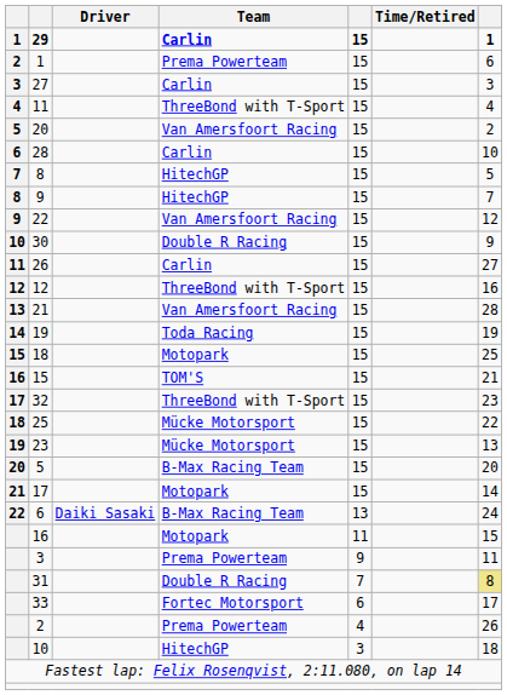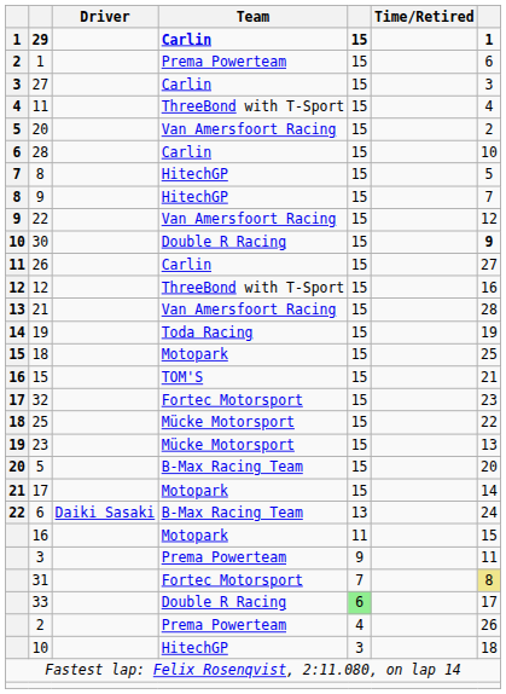 <table class="wikitable sortable">
 <tr>
 <th scope="col"></th>
 <th scope="col"></th>
 <th scope="col">Driver</th>
 <th scope="col">Team</th>
 <th scope="col"></th>
 <th scope="col">Time/Retired</th>
 <th scope="col"></th>
 </tr>
 <tr>
 <th scope="row">1</th>
 <td align=center><strong>29</strong></td>
 <td><strong> </strong></td>
 <td><strong><a href='#'>Carlin</a></strong></td>
 <td align=center><strong>15</strong></td>
 <td><strong></strong></td>
 <td align=center><strong>1</strong></td>
 </tr>
 <tr>
 <th scope="row">2</th>
 <td align=center>1</td>
 <td> </td>
 <td><a href='#'>Prema Powerteam</a></td>
 <td align=center>15</td>
 <td></td>
 <td align=center>6</td>
 </tr>
 <tr>
 <th scope="row">3</th>
 <td align=center>27</td>
 <td> </td>
 <td><a href='#'>Carlin</a></td>
 <td align=center>15</td>
 <td></td>
 <td align=center>3</td>
 </tr>
 <tr>
 <th scope="row">4</th>
 <td align=center>11</td>
 <td> </td>
 <td><a href='#'>ThreeBond</a> with T-Sport</td>
 <td align=center>15</td>
 <td></td>
 <td align=center>4</td>
 </tr>
 <tr>
 <th scope="row">5</th>
 <td align=center>20</td>
 <td> </td>
 <td><a href='#'>Van Amersfoort Racing</a></td>
 <td align=center>15</td>
 <td></td>
 <td align=center>2</td>
 </tr>
 <tr>
 <th scope="row">6</th>
 <td align=center>28</td>
 <td> </td>
 <td><a href='#'>Carlin</a></td>
 <td align=center>15</td>
 <td></td>
 <td align=center>10</td>
 </tr>
 <tr>
 <th scope="row">7</th>
 <td align=center>8</td>
 <td> </td>
 <td><a href='#'>HitechGP</a></td>
 <td align=center>15</td>
 <td></td>
 <td align=center>5</td>
 </tr>
 <tr>
 <th scope="row">8</th>
 <td align=center>9</td>
 <td> </td>
 <td><a href='#'>HitechGP</a></td>
 <td align=center>15</td>
 <td></td>
 <td align=center>7</td>
 </tr>
 <tr>
 <th scope="row">9</th>
 <td align=center>22</td>
 <td> </td>
 <td><a href='#'>Van Amersfoort Racing</a></td>
 <td align=center>15</td>
 <td></td>
 <td align=center>12</td>
 </tr>
 <tr>
 <th scope="row">10</th>
 <td align=center>30</td>
 <td> </td>
 <td><a href='#'>Double R Racing</a></td>
 <td align=center>15</td>
 <td></td>
-<td align=center>9</td>
+<td align=center><strong>9</strong></td>
 </tr>
 <tr>
 <th scope="row">11</th>
 <td align=center>26</td>
 <td> </td>
 <td><a href='#'>Carlin</a></td>
 <td align=center>15</td>
 <td></td>
 <td align=center>27</td>
 </tr>
 <tr>
 <th scope="row">12</th>
 <td align=center>12</td>
 <td> </td>
 <td><a href='#'>ThreeBond</a> with T-Sport</td>
 <td align=center>15</td>
 <td></td>
 <td align=center>16</td>
 </tr>
 <tr>
 <th scope="row">13</th>
 <td align=center>21</td>
 <td> </td>
 <td><a href='#'>Van Amersfoort Racing</a></td>
 <td align=center>15</td>
 <td></td>
 <td align=center>28</td>
 </tr>
 <tr>
 <th scope="row">14</th>
 <td align=center>19</td>
 <td> </td>
 <td><a href='#'>Toda Racing</a></td>
 <td align=center>15</td>
 <td></td>
 <td align=center>19</td>
 </tr>
 <tr>
 <th scope="row">15</th>
 <td align=center>18</td>
 <td> </td>
 <td><a href='#'>Motopark</a></td>
 <td align=center>15</td>
 <td></td>
 <td align=center>25</td>
 </tr>
 <tr>
 <th scope="row">16</th>
 <td align=center>15</td>
 <td> </td>
 <td><a href='#'>TOM'S</a></td>
 <td align=center>15</td>
 <td></td>
 <td align=center>21</td>
 </tr>
 <tr>
 <th scope="row">17</th>
 <td align=center>32</td>
 <td> </td>
-<td><a href='#'>ThreeBond</a> with T-Sport</td>
+<td><a href='#'>Fortec Motorsport</a></td>
 <td align=center>15</td>
 <td></td>
 <td align=center>23</td>
 </tr>
 <tr>
 <th scope="row">18</th>
 <td align=center>25</td>
 <td> </td>
 <td><a href='#'>Mücke Motorsport</a></td>
 <td align=center>15</td>
 <td></td>
 <td align=center>22</td>
 </tr>
 <tr>
 <th scope="row">19</th>
 <td align=center>23</td>
 <td> </td>
 <td><a href='#'>Mücke Motorsport</a></td>
 <td align=center>15</td>
 <td></td>
 <td align=center>13</td>
 </tr>
 <tr>
 <th scope="row">20</th>
 <td align=center>5</td>
 <td> </td>
 <td><a href='#'>B-Max Racing Team</a></td>
 <td align=center>15</td>
 <td></td>
 <td align=center>20</td>
 </tr>
 <tr>
 <th scope="row">21</th>
 <td align=center>17</td>
 <td> </td>
 <td><a href='#'>Motopark</a></td>
 <td align=center>15</td>
 <td></td>
 <td align=center>14</td>
 </tr>
 <tr>
 <th scope="row">22</th>
 <td align=center>6</td>
 <td> <a href='#'>Daiki Sasaki</a></td>
 <td><a href='#'>B-Max Racing Team</a></td>
 <td align=center>13</td>
 <td></td>
 <td align=center>24</td>
 </tr>
 <tr>
 <th scope="row"></th>
 <td align=center>16</td>
 <td> </td>
 <td><a href='#'>Motopark</a></td>
 <td align=center>11</td>
 <td></td>
 <td align=center>15</td>
 </tr>
 <tr>
 <th scope="row"></th>
 <td align=center>3</td>
 <td> </td>
 <td><a href='#'>Prema Powerteam</a></td>
 <td align=center>9</td>
 <td></td>
 <td align=center>11</td>
 </tr>
 <tr>
 <th scope="row"></th>
 <td align=center>31</td>
 <td> </td>
-<td><a href='#'>Double R Racing</a></td>
+<td><a href='#'>Fortec Motorsport</a></td>
 <td align=center>7</td>
 <td></td>
 <td align=center style="background: khaki;">8</td>
 </tr>
 <tr>
 <th scope="row"></th>
 <td align=center>33</td>
 <td> </td>
-<td><a href='#'>Fortec Motorsport</a></td>
-<td align=center>6</td>
+<td><a href='#'>Double R Racing</a></td>
+<td align=center style="background: lightgreen;">6</td>
 <td></td>
 <td align=center>17</td>
 </tr>
 <tr>
 <th scope="row"></th>
 <td align=center>2</td>
 <td> </td>
 <td><a href='#'>Prema Powerteam</a></td>
 <td align=center>4</td>
 <td></td>
 <td align=center>26</td>
 </tr>
 <tr>
 <th scope="row"></th>
 <td align=center>10</td>
 <td> </td>
 <td><a href='#'>HitechGP</a></td>
 <td align=center>3</td>
 <td></td>
 <td align=center>18</td>
 </tr>
 <tr class="sortbottom">
 <td colspan=7 align=center><em>Fastest lap: <a href='#'>Felix Rosenqvist</a>, 2:11.080,  on lap 14</em></td>
 </tr>
 <tr class="sortbottom">
 <td colspan=7></td>
 </tr>
 </table>
